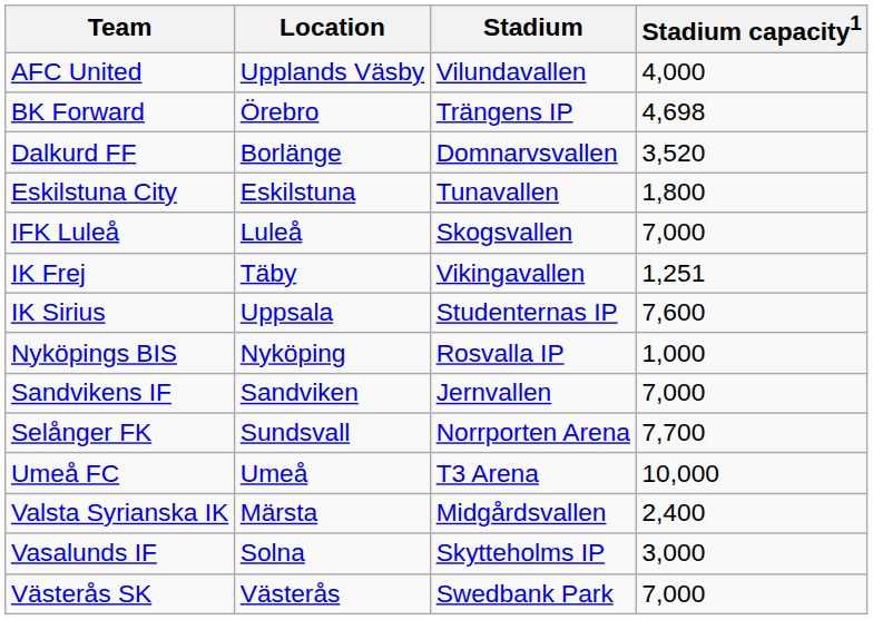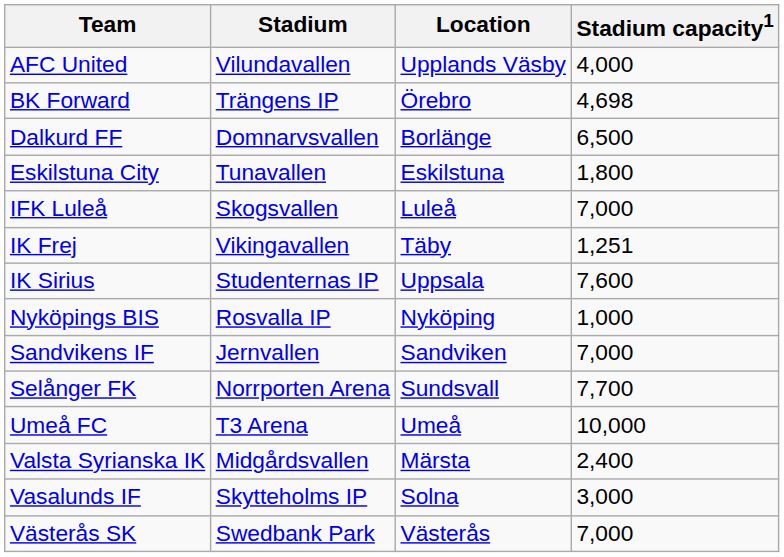 <table class="wikitable sortable">
 <tr>
 <th>Team</th>
+<th>Stadium</th>
 <th>Location</th>
-<th>Stadium</th>
 <th>Stadium capacity<sup>1</sup></th>
 </tr>
 <tr>
 <td><a href='#'>AFC United</a></td>
+<td><a href='#'>Vilundavallen</a></td>
 <td><a href='#'>Upplands Väsby</a></td>
-<td><a href='#'>Vilundavallen</a></td>
 <td>4,000</td>
 </tr>
 <tr>
 <td><a href='#'>BK Forward</a></td>
+<td><a href='#'>Trängens IP</a></td>
 <td><a href='#'>Örebro</a></td>
-<td><a href='#'>Trängens IP</a></td>
 <td>4,698</td>
 </tr>
 <tr>
 <td><a href='#'>Dalkurd FF</a></td>
+<td><a href='#'>Domnarvsvallen</a></td>
 <td><a href='#'>Borlänge</a></td>
-<td><a href='#'>Domnarvsvallen</a></td>
-<td>3,520</td>
+<td>6,500</td>
 </tr>
 <tr>
 <td><a href='#'>Eskilstuna City</a></td>
+<td><a href='#'>Tunavallen</a></td>
 <td><a href='#'>Eskilstuna</a></td>
-<td><a href='#'>Tunavallen</a></td>
 <td>1,800</td>
 </tr>
 <tr>
 <td><a href='#'>IFK Luleå</a></td>
+<td><a href='#'>Skogsvallen</a></td>
 <td><a href='#'>Luleå</a></td>
-<td><a href='#'>Skogsvallen</a></td>
 <td>7,000</td>
 </tr>
 <tr>
 <td><a href='#'>IK Frej</a></td>
+<td><a href='#'>Vikingavallen</a></td>
 <td><a href='#'>Täby</a></td>
-<td><a href='#'>Vikingavallen</a></td>
 <td>1,251</td>
 </tr>
 <tr>
 <td><a href='#'>IK Sirius</a></td>
+<td><a href='#'>Studenternas IP</a></td>
 <td><a href='#'>Uppsala</a></td>
-<td><a href='#'>Studenternas IP</a></td>
 <td>7,600</td>
 </tr>
 <tr>
 <td><a href='#'>Nyköpings BIS</a></td>
+<td><a href='#'>Rosvalla IP</a></td>
 <td><a href='#'>Nyköping</a></td>
-<td><a href='#'>Rosvalla IP</a></td>
 <td>1,000</td>
 </tr>
 <tr>
 <td><a href='#'>Sandvikens IF</a></td>
+<td><a href='#'>Jernvallen</a></td>
 <td><a href='#'>Sandviken</a></td>
-<td><a href='#'>Jernvallen</a></td>
 <td>7,000</td>
 </tr>
 <tr>
 <td><a href='#'>Selånger FK</a></td>
+<td><a href='#'>Norrporten Arena</a></td>
 <td><a href='#'>Sundsvall</a></td>
-<td><a href='#'>Norrporten Arena</a></td>
 <td>7,700</td>
 </tr>
 <tr>
 <td><a href='#'>Umeå FC</a></td>
+<td><a href='#'>T3 Arena</a></td>
 <td><a href='#'>Umeå</a></td>
-<td><a href='#'>T3 Arena</a></td>
 <td>10,000</td>
 </tr>
 <tr>
 <td><a href='#'>Valsta Syrianska IK</a></td>
+<td><a href='#'>Midgårdsvallen</a></td>
 <td><a href='#'>Märsta</a></td>
-<td><a href='#'>Midgårdsvallen</a></td>
 <td>2,400</td>
 </tr>
 <tr>
 <td><a href='#'>Vasalunds IF</a></td>
+<td><a href='#'>Skytteholms IP</a></td>
 <td><a href='#'>Solna</a></td>
-<td><a href='#'>Skytteholms IP</a></td>
 <td>3,000</td>
 </tr>
 <tr>
 <td><a href='#'>Västerås SK</a></td>
+<td><a href='#'>Swedbank Park</a></td>
 <td><a href='#'>Västerås</a></td>
-<td><a href='#'>Swedbank Park</a></td>
 <td>7,000</td>
 </tr>
 </table>
